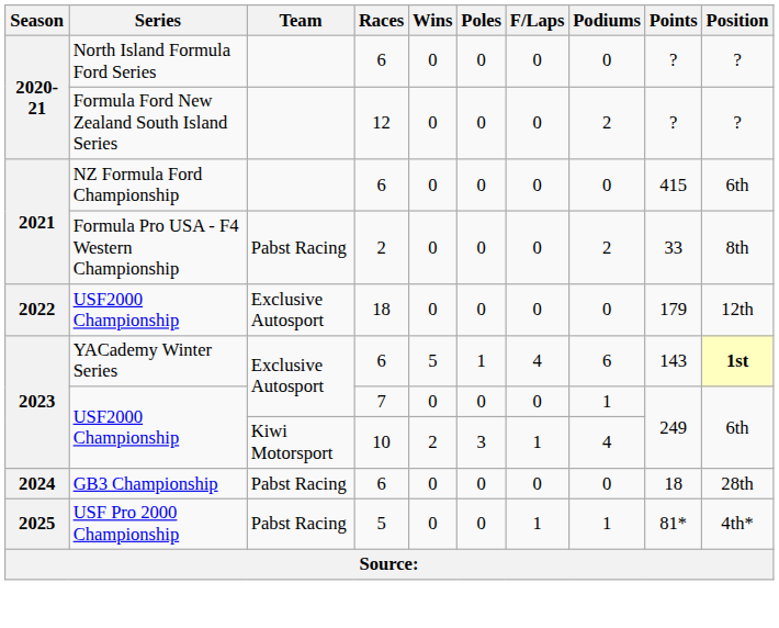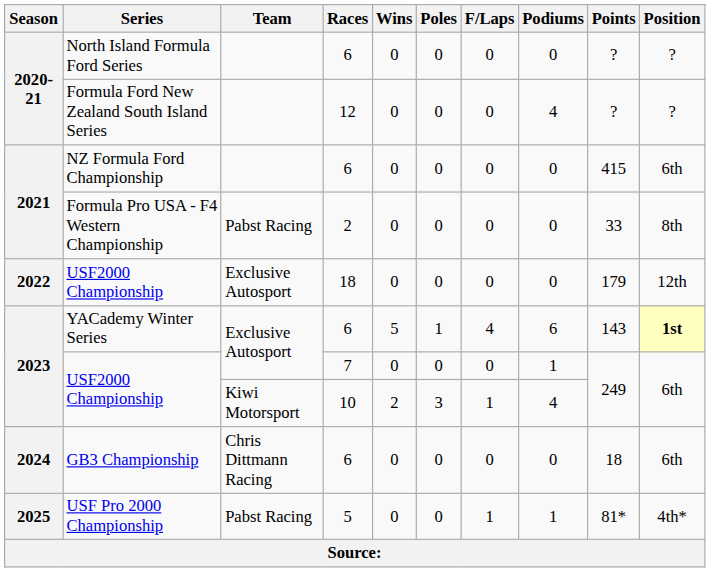 <table class="wikitable" style="font-size: 90%; text-align:center">
 <tr>
 <th>Season</th>
 <th>Series</th>
 <th>Team</th>
 <th>Races</th>
 <th>Wins</th>
 <th>Poles</th>
 <th>F/Laps</th>
 <th>Podiums</th>
 <th>Points</th>
 <th>Position</th>
 </tr>
 <tr>
 <th rowspan="2">2020-21</th>
 <td align=left>North Island Formula Ford Series</td>
 <td align=left></td>
 <td>6</td>
 <td>0</td>
 <td>0</td>
 <td>0</td>
 <td>0</td>
 <td>?</td>
 <td>?</td>
 </tr>
 <tr>
 <td align=left>Formula Ford New Zealand South Island Series</td>
 <td align=left></td>
 <td>12</td>
 <td>0</td>
 <td>0</td>
 <td>0</td>
-<td>2</td>
+<td>4</td>
 <td>?</td>
 <td>?</td>
 </tr>
 <tr>
 <th rowspan="2">2021</th>
 <td align=left>NZ Formula Ford Championship</td>
 <td align=left></td>
 <td>6</td>
 <td>0</td>
 <td>0</td>
 <td>0</td>
 <td>0</td>
 <td>415</td>
 <td>6th</td>
 </tr>
 <tr>
 <td align=left>Formula Pro USA - F4 Western Championship</td>
 <td align=left>Pabst Racing</td>
 <td>2</td>
 <td>0</td>
 <td>0</td>
 <td>0</td>
-<td>2</td>
+<td>0</td>
 <td>33</td>
 <td>8th</td>
 </tr>
 <tr>
 <th>2022</th>
 <td align=left><a href='#'>USF2000 Championship</a></td>
 <td align=left>Exclusive Autosport</td>
 <td>18</td>
 <td>0</td>
 <td>0</td>
 <td>0</td>
 <td>0</td>
 <td>179</td>
 <td>12th</td>
 </tr>
 <tr>
 <th rowspan="3">2023</th>
 <td align=left>YACademy Winter Series</td>
 <td align=left rowspan="2">Exclusive Autosport</td>
 <td>6</td>
 <td>5</td>
 <td>1</td>
 <td>4</td>
 <td>6</td>
 <td>143</td>
 <td style="background:#FFFFBF;"><strong>1st</strong></td>
 </tr>
 <tr>
 <td align=left rowspan="2"><a href='#'>USF2000 Championship</a></td>
 <td>7</td>
 <td>0</td>
 <td>0</td>
 <td>0</td>
 <td>1</td>
 <td rowspan="2">249</td>
 <td rowspan="2">6th</td>
 </tr>
 <tr>
 <td align=left>Kiwi Motorsport</td>
 <td>10</td>
 <td>2</td>
 <td>3</td>
 <td>1</td>
 <td>4</td>
 </tr>
 <tr>
 <th>2024</th>
 <td align=left><a href='#'>GB3 Championship</a></td>
-<td align=left>Pabst Racing</td>
+<td align=left>Chris Dittmann Racing</td>
 <td>6</td>
 <td>0</td>
 <td>0</td>
 <td>0</td>
 <td>0</td>
 <td>18</td>
-<td>28th</td>
+<td>6th</td>
 </tr>
 <tr>
 <th>2025</th>
 <td align=left><a href='#'>USF Pro 2000 Championship</a></td>
 <td align=left>Pabst Racing</td>
 <td>5</td>
 <td>0</td>
 <td>0</td>
 <td>1</td>
 <td>1</td>
 <td>81*</td>
 <td>4th*</td>
 </tr>
 <tr>
 <th colspan="10">Source:</th>
 </tr>
 </table>
